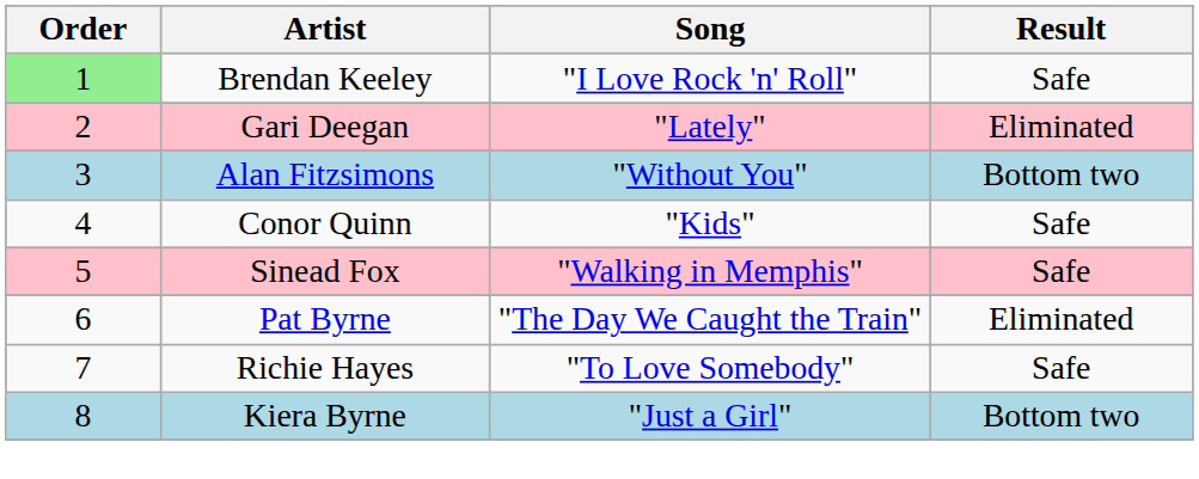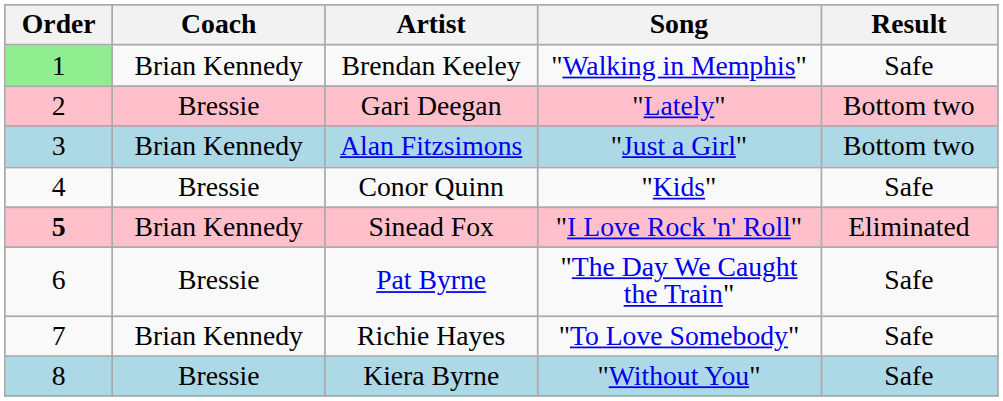 <table class="wikitable" style="text-align:center; line-height:16px; width:65%;">
 <tr>
 <th scope="col" width="05%">Order</th>
+<th scope="col" width="15%">Coach</th>
 <th scope="col" width="15%">Artist</th>
 <th scope="col" width="20%">Song</th>
 <th scope="col" width="10%">Result</th>
 </tr>
 <tr>
 <td style="background: lightgreen;">1</td>
+<td>Brian Kennedy</td>
 <td>Brendan Keeley</td>
-<td>"<a href='#'>I Love Rock 'n' Roll</a>"</td>
+<td>"<a href='#'>Walking in Memphis</a>"</td>
 <td>Safe</td>
 </tr>
 <tr style="background:pink;">
 <td>2</td>
+<td>Bressie</td>
 <td>Gari Deegan</td>
 <td>"<a href='#'>Lately</a>"</td>
-<td>Eliminated</td>
+<td>Bottom two</td>
 </tr>
 <tr style="background:lightblue;">
 <td>3</td>
+<td>Brian Kennedy</td>
 <td><a href='#'>Alan Fitzsimons</a></td>
-<td>"<a href='#'>Without You</a>"</td>
+<td>"<a href='#'>Just a Girl</a>"</td>
 <td>Bottom two</td>
 </tr>
 <tr>
 <td>4</td>
+<td>Bressie</td>
 <td>Conor Quinn</td>
 <td>"<a href='#'>Kids</a>"</td>
 <td>Safe</td>
 </tr>
 <tr style="background:pink;">
-<td>5</td>
+<td><strong>5</strong></td>
+<td>Brian Kennedy</td>
 <td>Sinead Fox</td>
-<td>"<a href='#'>Walking in Memphis</a>"</td>
+<td>"<a href='#'>I Love Rock 'n' Roll</a>"</td>
+<td>Eliminated</td>
+</tr>
+<tr>
+<td>6</td>
+<td>Bressie</td>
+<td><a href='#'>Pat Byrne</a></td>
+<td>"<a href='#'>The Day We Caught the Train</a>"</td>
 <td>Safe</td>
 </tr>
 <tr>
-<td>6</td>
-<td><a href='#'>Pat Byrne</a></td>
-<td>"<a href='#'>The Day We Caught the Train</a>"</td>
-<td>Eliminated</td>
-</tr>
-<tr>
 <td>7</td>
+<td>Brian Kennedy</td>
 <td>Richie Hayes</td>
 <td>"<a href='#'>To Love Somebody</a>"</td>
 <td>Safe</td>
 </tr>
 <tr style="background:lightblue;">
 <td>8</td>
+<td>Bressie</td>
 <td>Kiera Byrne</td>
-<td>"<a href='#'>Just a Girl</a>"</td>
-<td>Bottom two</td>
+<td>"<a href='#'>Without You</a>"</td>
+<td>Safe</td>
 </tr>
 </table>
